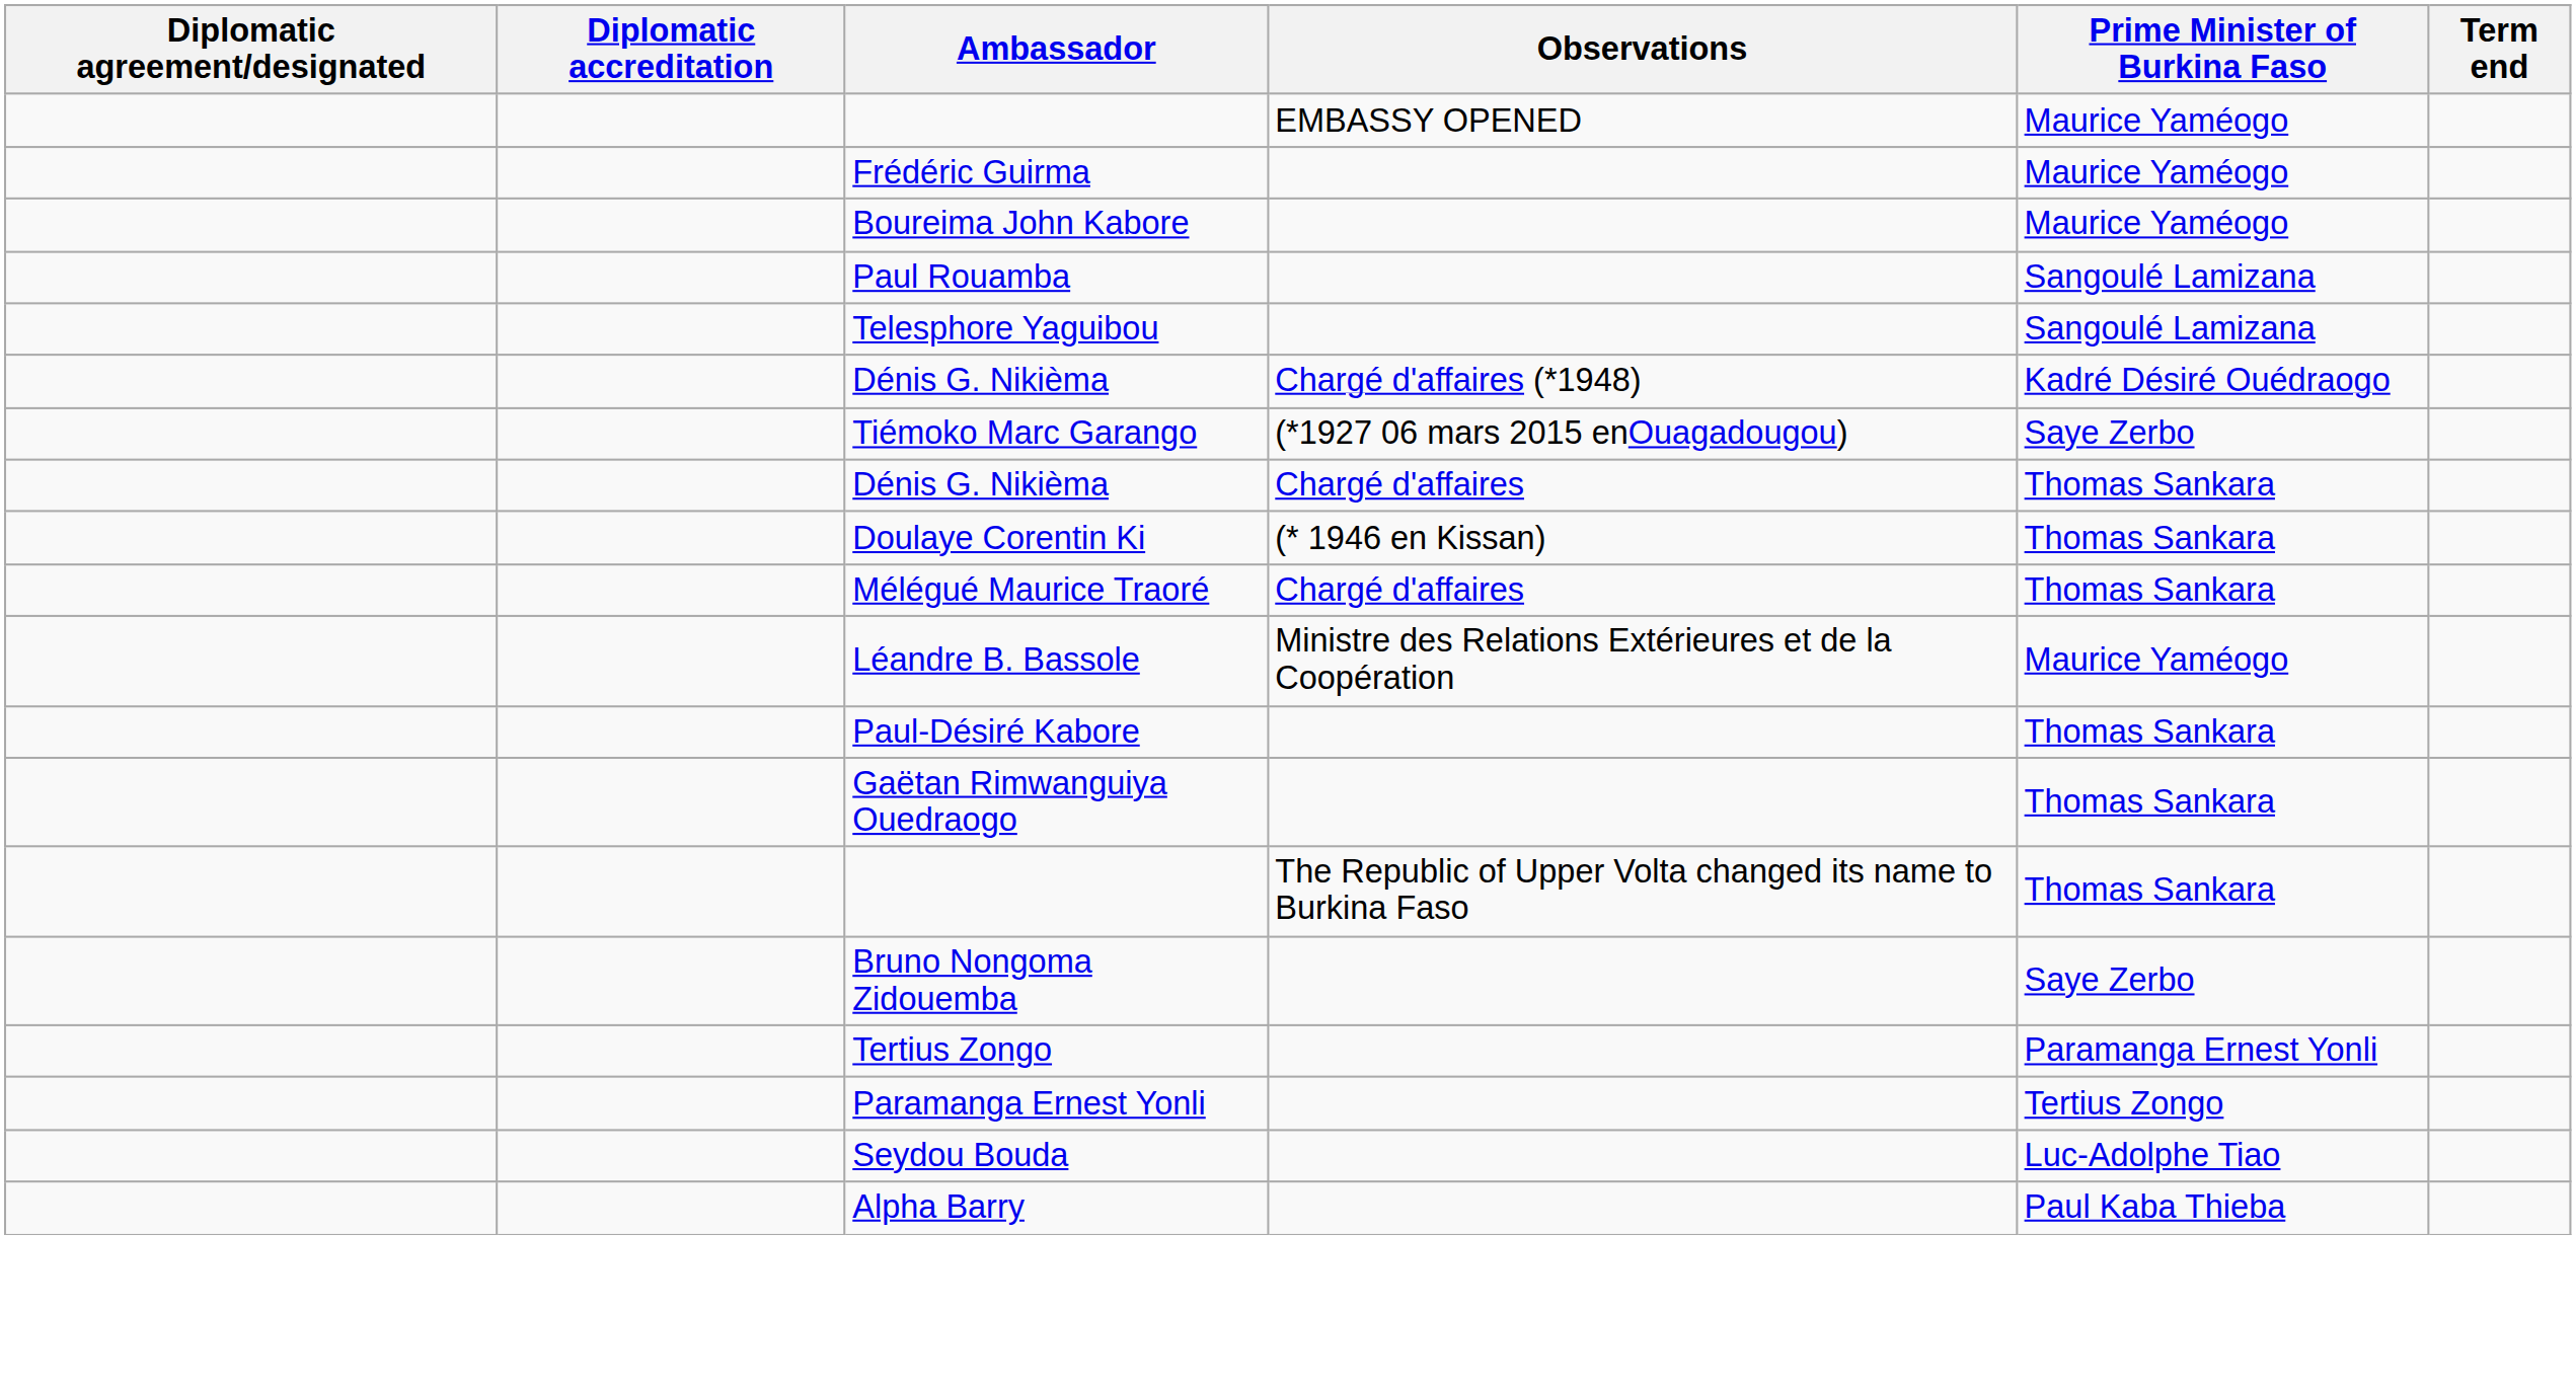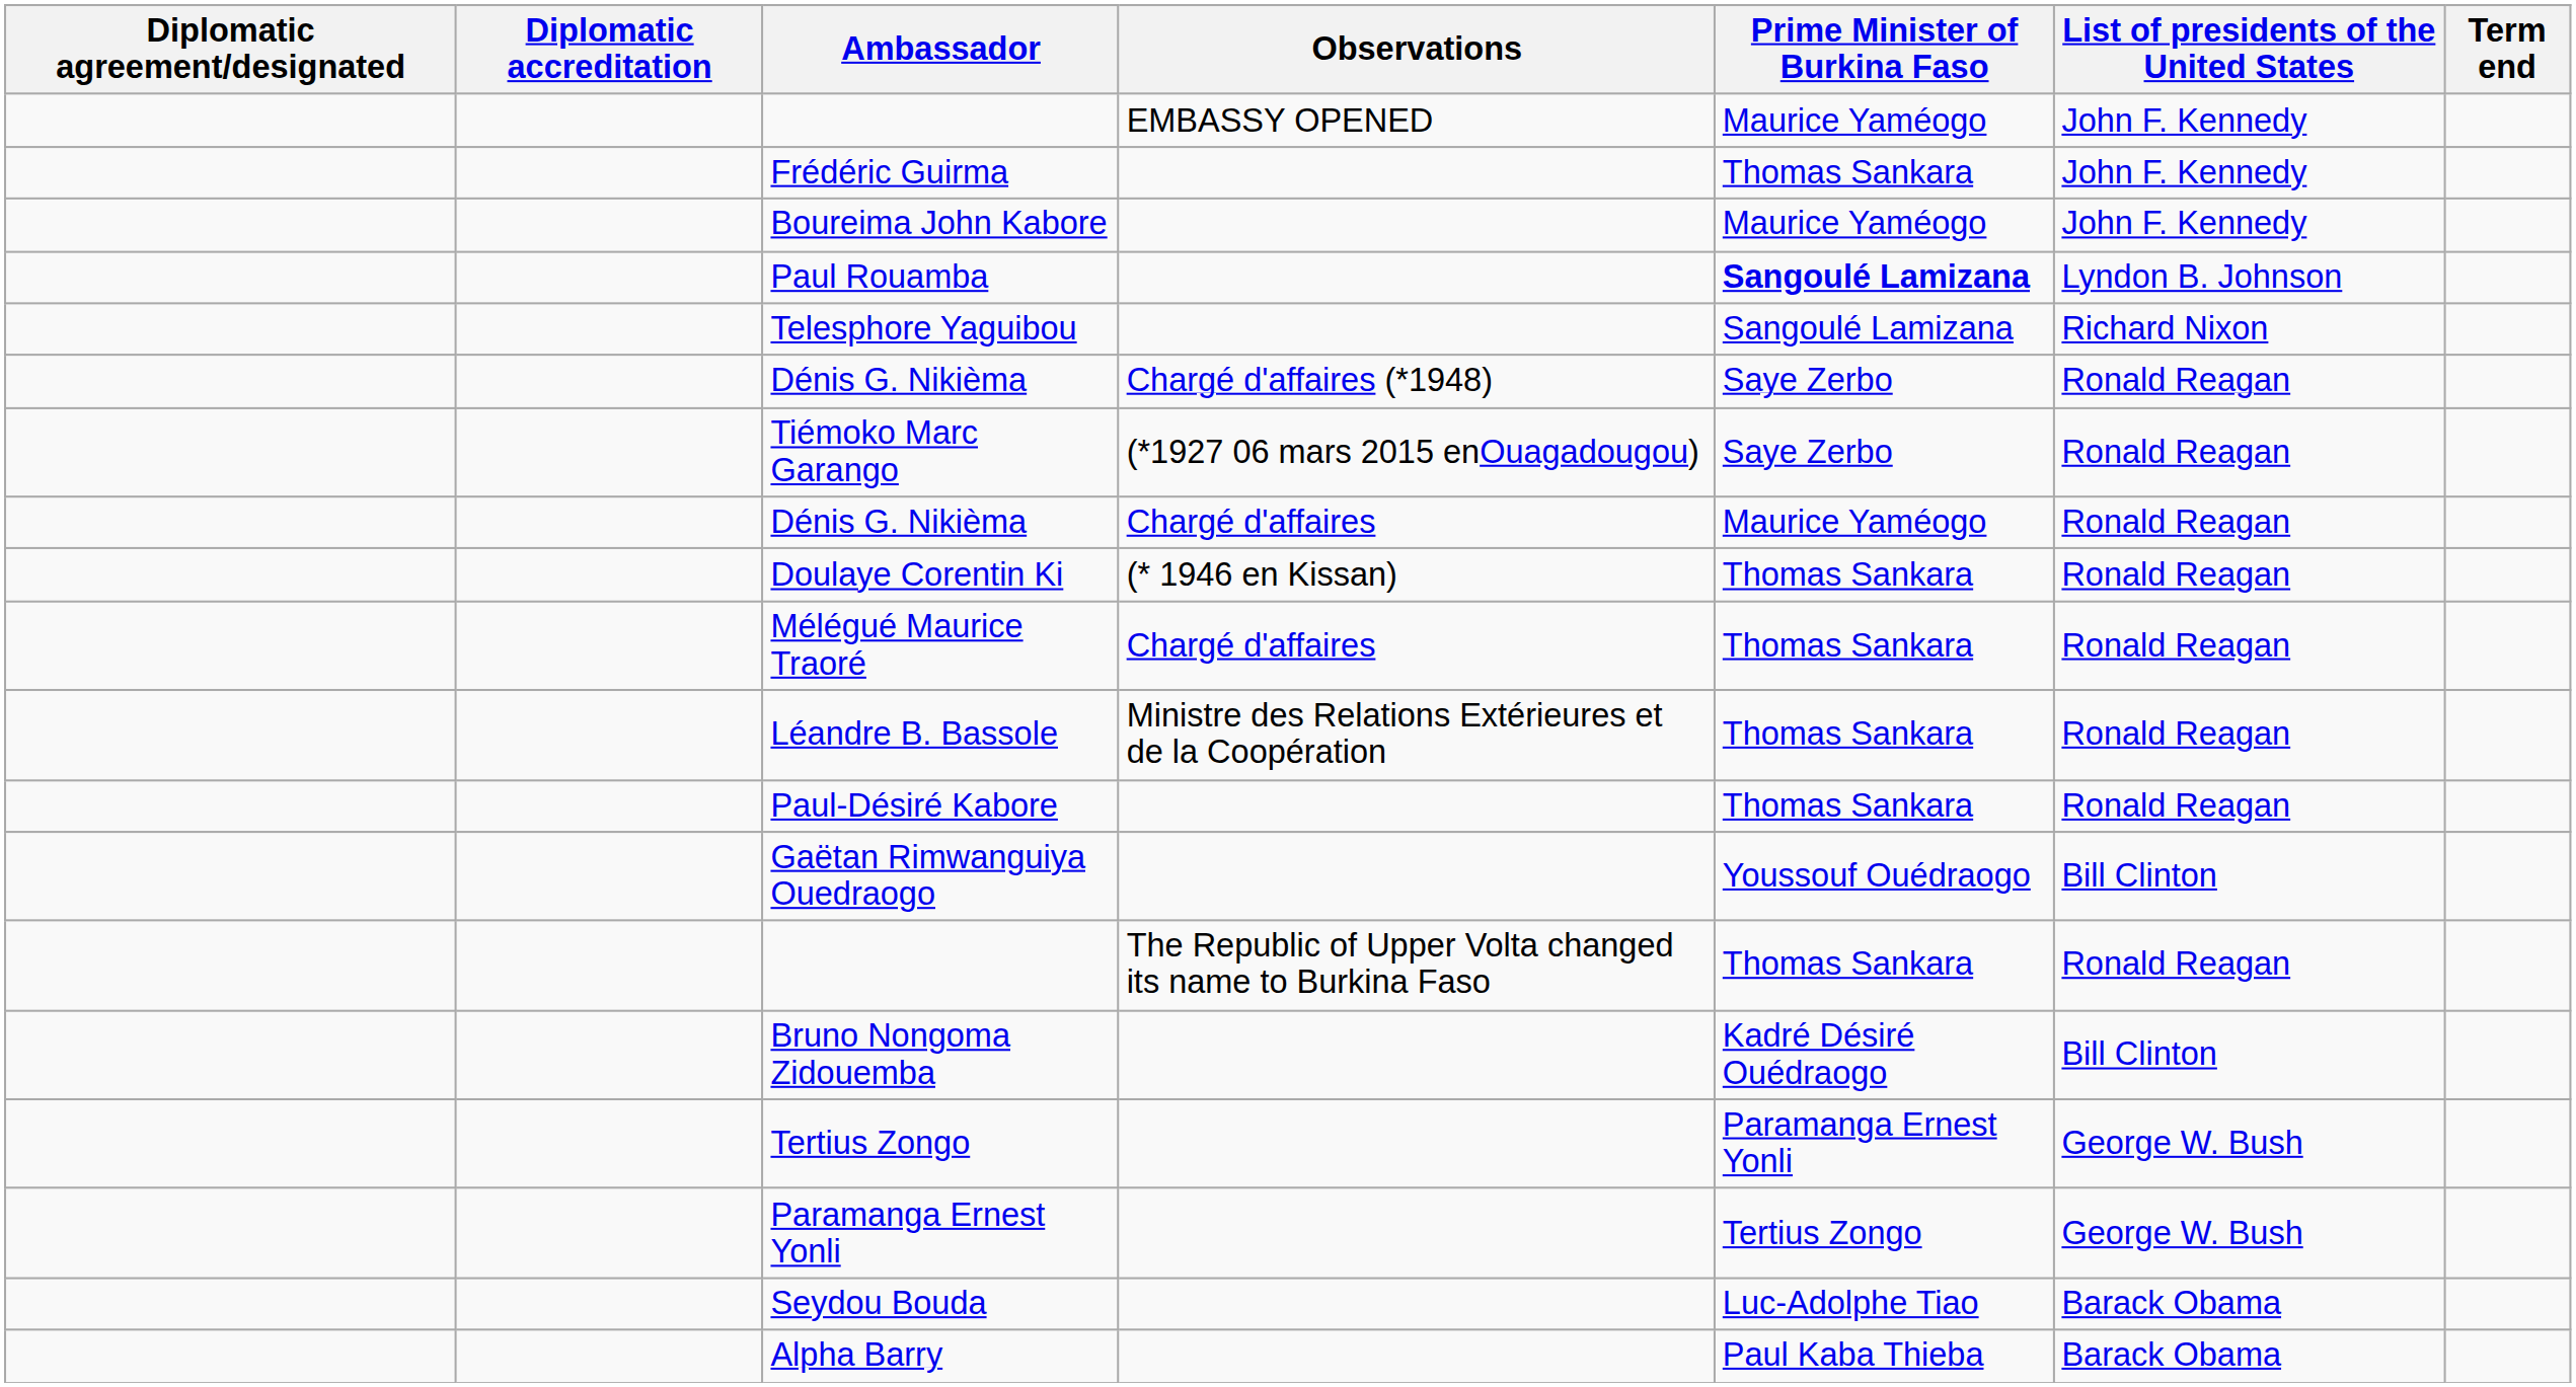 <table class="wikitable sortable">
 <tr>
 <th>Diplomatic agreement/designated</th>
 <th><a href='#'>Diplomatic accreditation</a></th>
 <th><a href='#'>Ambassador</a></th>
 <th>Observations</th>
 <th><a href='#'>Prime Minister of Burkina Faso</a></th>
+<th><a href='#'>List of presidents of the United States</a></th>
 <th>Term end</th>
 </tr>
 <tr>
 <td></td>
 <td></td>
 <td></td>
 <td>EMBASSY OPENED</td>
 <td><a href='#'>Maurice Yaméogo</a></td>
+<td><a href='#'>John F. Kennedy</a></td>
 <td></td>
 </tr>
 <tr>
 <td></td>
 <td></td>
 <td><a href='#'>Frédéric Guirma</a></td>
 <td></td>
-<td><a href='#'>Maurice Yaméogo</a></td>
+<td><a href='#'>Thomas Sankara</a></td>
+<td><a href='#'>John F. Kennedy</a></td>
 <td></td>
 </tr>
 <tr>
 <td></td>
 <td></td>
 <td><a href='#'>Boureima John Kabore</a></td>
 <td></td>
 <td><a href='#'>Maurice Yaméogo</a></td>
+<td><a href='#'>John F. Kennedy</a></td>
 <td></td>
 </tr>
 <tr>
 <td></td>
 <td></td>
 <td><a href='#'>Paul Rouamba</a></td>
 <td></td>
-<td><a href='#'>Sangoulé Lamizana</a></td>
+<td><strong><a href='#'>Sangoulé Lamizana</a></strong></td>
+<td><a href='#'>Lyndon B. Johnson</a></td>
 <td></td>
 </tr>
 <tr>
 <td></td>
 <td></td>
 <td><a href='#'>Telesphore Yaguibou</a></td>
 <td></td>
 <td><a href='#'>Sangoulé Lamizana</a></td>
+<td><a href='#'>Richard Nixon</a></td>
 <td></td>
 </tr>
 <tr>
 <td></td>
 <td></td>
 <td><a href='#'>Dénis G. Nikièma</a></td>
 <td><a href='#'>Chargé d'affaires</a> (*1948)</td>
-<td><a href='#'>Kadré Désiré Ouédraogo</a></td>
+<td><a href='#'>Saye Zerbo</a></td>
+<td><a href='#'>Ronald Reagan</a></td>
 <td></td>
 </tr>
 <tr>
 <td></td>
 <td></td>
 <td><a href='#'>Tiémoko Marc Garango</a></td>
 <td>(*1927 06 mars 2015 en<a href='#'>Ouagadougou</a>)</td>
 <td><a href='#'>Saye Zerbo</a></td>
+<td><a href='#'>Ronald Reagan</a></td>
 <td></td>
 </tr>
 <tr>
 <td></td>
 <td></td>
 <td><a href='#'>Dénis G. Nikièma</a></td>
 <td><a href='#'>Chargé d'affaires</a></td>
-<td><a href='#'>Thomas Sankara</a></td>
+<td><a href='#'>Maurice Yaméogo</a></td>
+<td><a href='#'>Ronald Reagan</a></td>
 <td></td>
 </tr>
 <tr>
 <td></td>
 <td></td>
 <td><a href='#'>Doulaye Corentin Ki</a></td>
 <td>(* 1946 en Kissan)</td>
 <td><a href='#'>Thomas Sankara</a></td>
+<td><a href='#'>Ronald Reagan</a></td>
 <td></td>
 </tr>
 <tr>
 <td></td>
 <td></td>
 <td><a href='#'>Mélégué Maurice Traoré</a></td>
 <td><a href='#'>Chargé d'affaires</a></td>
 <td><a href='#'>Thomas Sankara</a></td>
+<td><a href='#'>Ronald Reagan</a></td>
 <td></td>
 </tr>
 <tr>
 <td></td>
 <td></td>
 <td><a href='#'>Léandre B. Bassole</a></td>
 <td>Ministre des Relations Extérieures et de la Coopération</td>
-<td><a href='#'>Maurice Yaméogo</a></td>
+<td><a href='#'>Thomas Sankara</a></td>
+<td><a href='#'>Ronald Reagan</a></td>
 <td></td>
 </tr>
 <tr>
 <td></td>
 <td></td>
 <td><a href='#'>Paul-Désiré Kabore</a></td>
 <td></td>
 <td><a href='#'>Thomas Sankara</a></td>
+<td><a href='#'>Ronald Reagan</a></td>
 <td></td>
 </tr>
 <tr>
 <td></td>
 <td></td>
 <td><a href='#'>Gaëtan Rimwanguiya Ouedraogo</a></td>
 <td></td>
-<td><a href='#'>Thomas Sankara</a></td>
+<td><a href='#'>Youssouf Ouédraogo</a></td>
+<td><a href='#'>Bill Clinton</a></td>
 <td></td>
 </tr>
 <tr>
 <td></td>
 <td></td>
 <td></td>
 <td>The Republic of Upper Volta changed its name to Burkina Faso</td>
 <td><a href='#'>Thomas Sankara</a></td>
+<td><a href='#'>Ronald Reagan</a></td>
 <td></td>
 </tr>
 <tr>
 <td></td>
 <td></td>
 <td><a href='#'>Bruno Nongoma Zidouemba</a></td>
 <td></td>
-<td><a href='#'>Saye Zerbo</a></td>
+<td><a href='#'>Kadré Désiré Ouédraogo</a></td>
+<td><a href='#'>Bill Clinton</a></td>
 <td></td>
 </tr>
 <tr>
 <td></td>
 <td></td>
 <td><a href='#'>Tertius Zongo</a></td>
 <td></td>
 <td><a href='#'>Paramanga Ernest Yonli</a></td>
+<td><a href='#'>George W. Bush</a></td>
 <td></td>
 </tr>
 <tr>
 <td></td>
 <td></td>
 <td><a href='#'>Paramanga Ernest Yonli</a></td>
 <td></td>
 <td><a href='#'>Tertius Zongo</a></td>
+<td><a href='#'>George W. Bush</a></td>
 <td></td>
 </tr>
 <tr>
 <td></td>
 <td></td>
 <td><a href='#'>Seydou Bouda</a></td>
 <td></td>
 <td><a href='#'>Luc-Adolphe Tiao</a></td>
+<td><a href='#'>Barack Obama</a></td>
 <td></td>
 </tr>
 <tr>
 <td></td>
 <td></td>
 <td><a href='#'>Alpha Barry</a></td>
 <td></td>
 <td><a href='#'>Paul Kaba Thieba</a></td>
+<td><a href='#'>Barack Obama</a></td>
 <td></td>
 </tr>
 </table>
